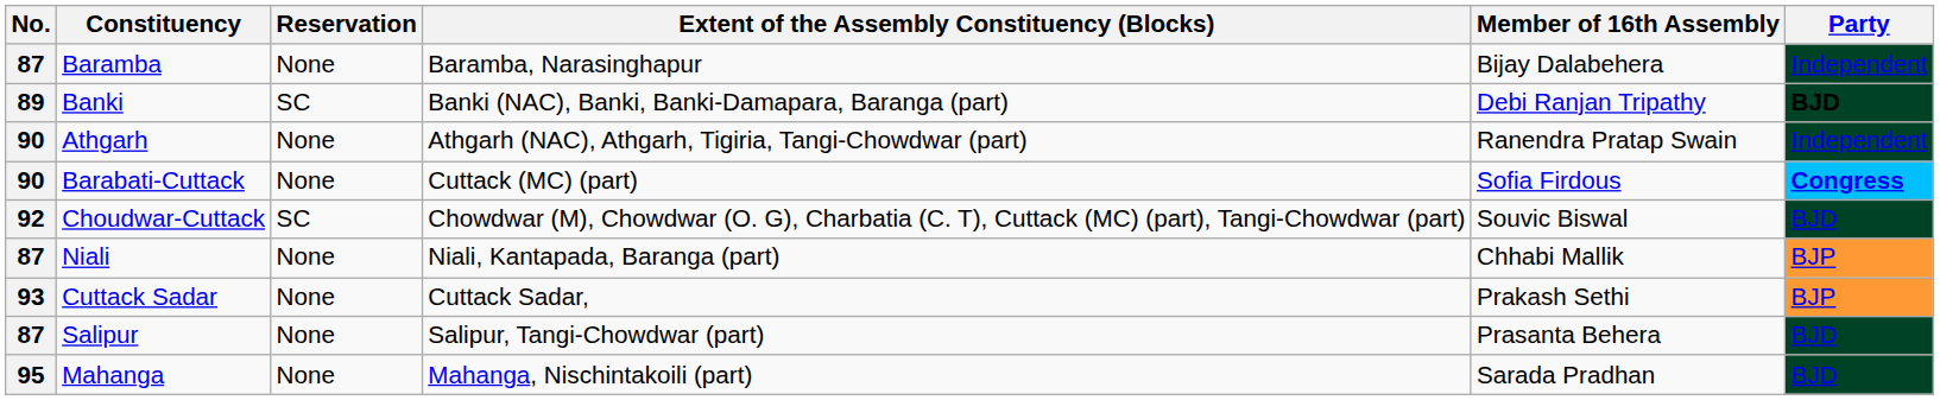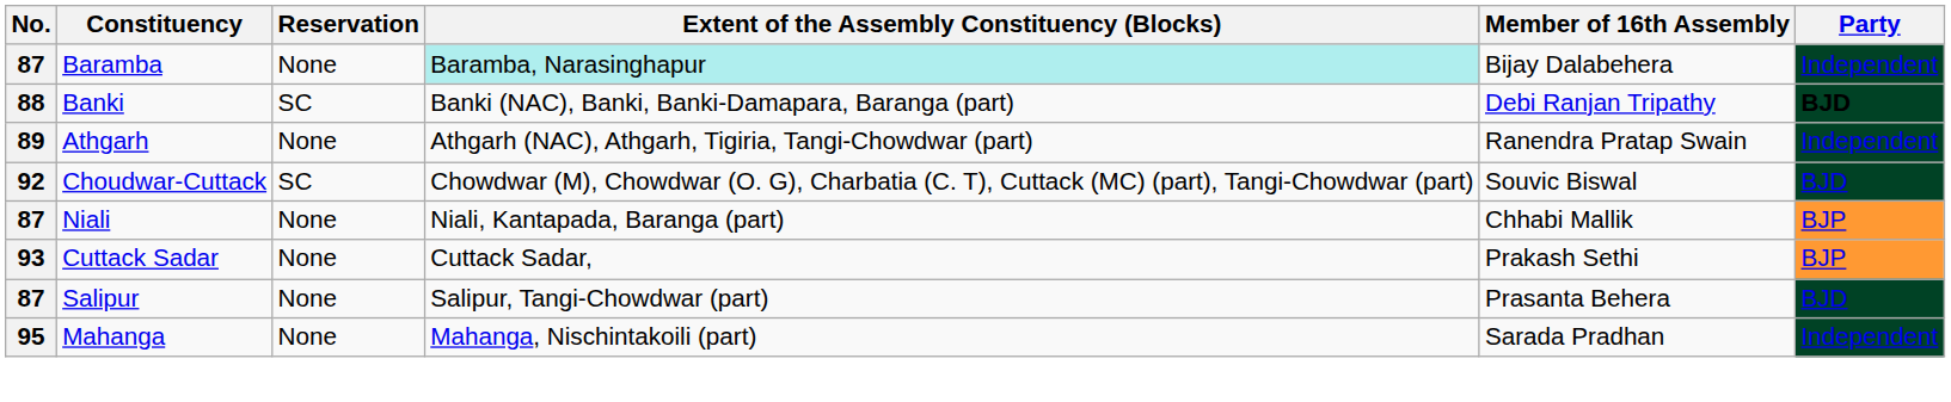 <table class="wikitable sortable">
 <tr>
 <th>No.</th>
 <th>Constituency</th>
 <th>Reservation</th>
 <th>Extent of the Assembly Constituency (Blocks)</th>
 <th>Member of 16th Assembly</th>
 <th><a href='#'>Party</a></th>
 </tr>
 <tr>
 <th>87</th>
 <td><a href='#'>Baramba</a> </td>
 <td>None</td>
-<td>Baramba, Narasinghapur</td>
+<td style="background: paleturquoise;">Baramba, Narasinghapur</td>
 <td>Bijay Dalabehera</td>
 <td bgcolor="#004225"><a href='#'><span>Independent</span></a></td>
 </tr>
 <tr>
-<th>89</th>
+<th>88</th>
 <td><a href='#'>Banki</a></td>
 <td>SC</td>
 <td>Banki (NAC), Banki, Banki-Damapara, Baranga (part)</td>
 <td><a href='#'>Debi Ranjan Tripathy</a></td>
 <td bgcolor="#004225"><strong><span>BJD</span></strong></td>
 </tr>
 <tr>
-<th>90</th>
+<th>89</th>
 <td><a href='#'>Athgarh</a></td>
 <td>None</td>
 <td>Athgarh (NAC), Athgarh, Tigiria, Tangi-Chowdwar (part)</td>
 <td>Ranendra Pratap Swain</td>
 <td bgcolor="#004225"><a href='#'><span>Independent</span></a></td>
-</tr>
-<tr>
-<th>90</th>
-<td><a href='#'>Barabati-Cuttack</a></td>
-<td>None</td>
-<td>Cuttack (MC) (part)</td>
-<td><a href='#'>Sofia Firdous</a></td>
-<td bgcolor=#00BFFF><strong><a href='#'>Congress</a></strong></td>
 </tr>
 <tr>
 <th>92</th>
 <td><a href='#'>Choudwar-Cuttack</a></td>
 <td>SC</td>
 <td>Chowdwar (M), Chowdwar (O. G), Charbatia (C. T), Cuttack (MC) (part), Tangi-Chowdwar (part)</td>
 <td>Souvic Biswal</td>
 <td bgcolor="#004225"><a href='#'><span>BJD</span></a></td>
 </tr>
 <tr>
 <th>87</th>
 <td><a href='#'>Niali</a></td>
 <td>None</td>
 <td>Niali, Kantapada, Baranga (part)</td>
 <td>Chhabi Mallik</td>
 <td bgcolor="#FF9933"><span><a href='#'>BJP</a></span></td>
 </tr>
 <tr>
 <th>93</th>
 <td><a href='#'>Cuttack Sadar</a></td>
 <td>None</td>
 <td>Cuttack Sadar, </td>
 <td>Prakash Sethi</td>
 <td bgcolor="#FF9933"><span><a href='#'>BJP</a></span></td>
 </tr>
 <tr>
 <th>87</th>
 <td><a href='#'>Salipur</a></td>
 <td>None</td>
 <td>Salipur, Tangi-Chowdwar (part)</td>
 <td>Prasanta Behera</td>
 <td bgcolor="#004225"><a href='#'><span>BJD</span></a></td>
 </tr>
 <tr>
 <th>95</th>
 <td><a href='#'>Mahanga</a></td>
 <td>None</td>
 <td><a href='#'>Mahanga</a>, Nischintakoili (part) </td>
 <td>Sarada Pradhan</td>
-<td bgcolor="#004225"><a href='#'><span>BJD</span></a></td>
+<td bgcolor="#004225"><a href='#'><span>Independent</span></a></td>
 </tr>
 </table>
